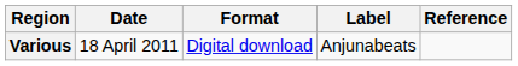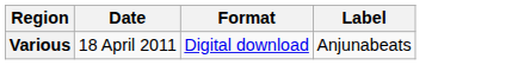 <table class="wikitable plainrowheaders">
 <tr>
 <th scope="col">Region</th>
 <th scope="col">Date</th>
 <th scope="col">Format</th>
 <th scope="col">Label</th>
-<th scope="col">Reference</th>
 </tr>
 <tr>
 <th scope="row">Various</th>
 <td>18 April 2011</td>
 <td><a href='#'>Digital download</a></td>
 <td>Anjunabeats</td>
-<td></td>
 </tr>
 </table>
